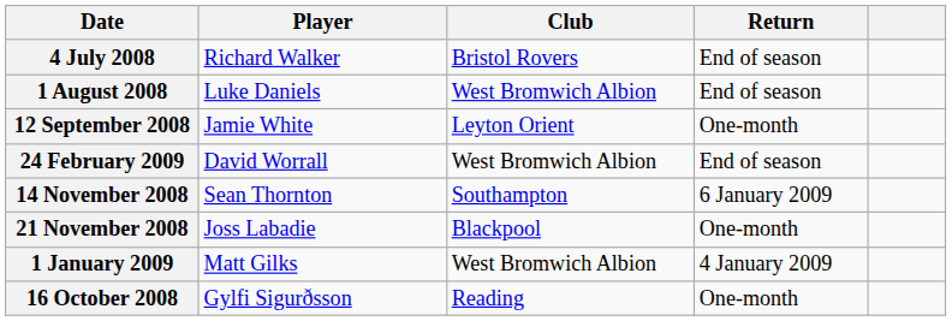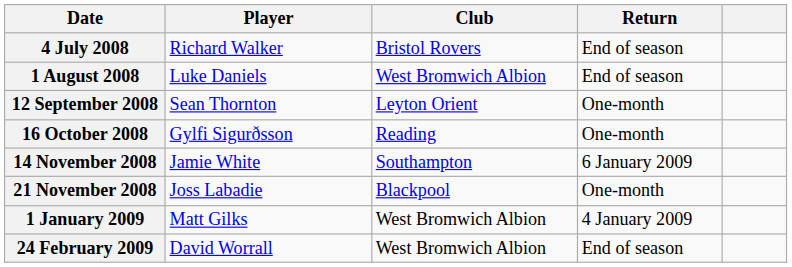 <table class="wikitable plainrowheaders">
 <tr>
 <th scope=col width=135px>Date</th>
 <th scope=col width=175px>Player</th>
 <th scope=col width=175px>Club</th>
 <th scope=col width=120px>Return</th>
 <th scope=col width=50px class=unsortable></th>
 </tr>
 <tr>
 <th scope=row>4 July 2008</th>
 <td><a href='#'>Richard Walker</a></td>
 <td><a href='#'>Bristol Rovers</a></td>
 <td>End of season</td>
 <td align="center"></td>
 </tr>
 <tr>
 <th scope=row>1 August 2008</th>
 <td><a href='#'>Luke Daniels</a></td>
 <td><a href='#'>West Bromwich Albion</a></td>
 <td>End of season</td>
 <td align="center"></td>
 </tr>
 <tr>
 <th scope=row>12 September 2008</th>
-<td><a href='#'>Jamie White</a></td>
+<td><a href='#'>Sean Thornton</a></td>
 <td><a href='#'>Leyton Orient</a></td>
 <td>One-month</td>
 <td align="center"></td>
 </tr>
 <tr>
-<th scope=row>24 February 2009</th>
-<td><a href='#'>David Worrall</a></td>
-<td>West Bromwich Albion</td>
-<td>End of season</td>
+<th scope=row>16 October 2008</th>
+<td><a href='#'>Gylfi Sigurðsson</a></td>
+<td><a href='#'>Reading</a></td>
+<td>One-month</td>
 <td align="center"></td>
 </tr>
 <tr>
 <th scope=row>14 November 2008</th>
-<td><a href='#'>Sean Thornton</a></td>
+<td><a href='#'>Jamie White</a></td>
 <td><a href='#'>Southampton</a></td>
 <td>6 January 2009</td>
 <td align="center"></td>
 </tr>
 <tr>
 <th scope=row>21 November 2008</th>
 <td><a href='#'>Joss Labadie</a></td>
 <td><a href='#'>Blackpool</a></td>
 <td>One-month</td>
 <td align="center"></td>
 </tr>
 <tr>
 <th scope=row>1 January 2009</th>
 <td><a href='#'>Matt Gilks</a></td>
 <td>West Bromwich Albion</td>
 <td>4 January 2009</td>
 <td align="center"></td>
 </tr>
 <tr>
-<th scope=row>16 October 2008</th>
-<td><a href='#'>Gylfi Sigurðsson</a></td>
-<td><a href='#'>Reading</a></td>
-<td>One-month</td>
+<th scope=row>24 February 2009</th>
+<td><a href='#'>David Worrall</a></td>
+<td>West Bromwich Albion</td>
+<td>End of season</td>
 <td align="center"></td>
 </tr>
 </table>
